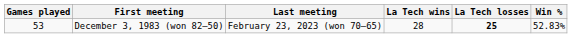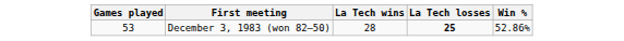 <table class="wikitable" style="margin:1em auto;">
 <tr>
 <th>Games played</th>
 <th>First meeting</th>
-<th>Last meeting</th>
 <th>La Tech wins</th>
 <th>La Tech losses</th>
 <th>Win %</th>
 </tr>
 <tr style="text-align:center;">
 <td>53</td>
 <td>December 3, 1983 (won 82–50)</td>
-<td>February 23, 2023 (won 70–65)</td>
 <td>28</td>
 <td><strong>25</strong></td>
-<td>52.83%</td>
+<td>52.86%</td>
 </tr>
 </table>
